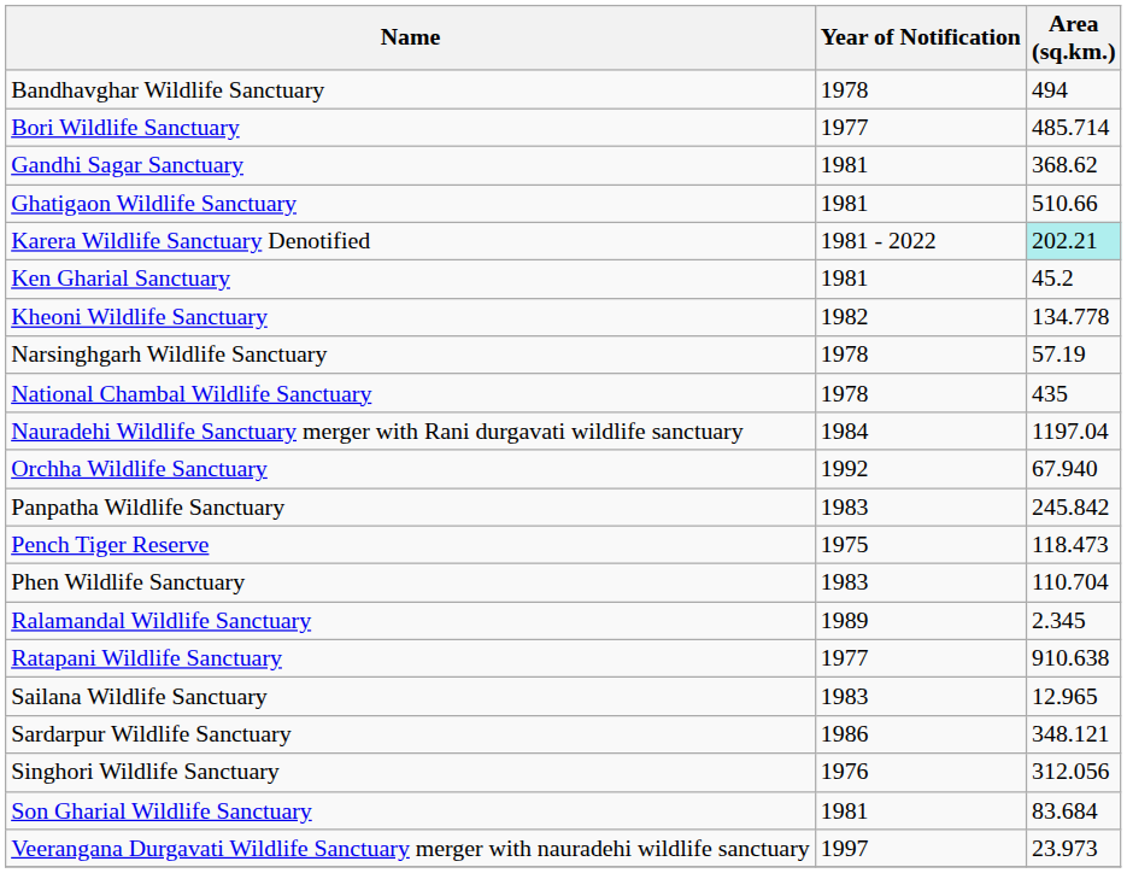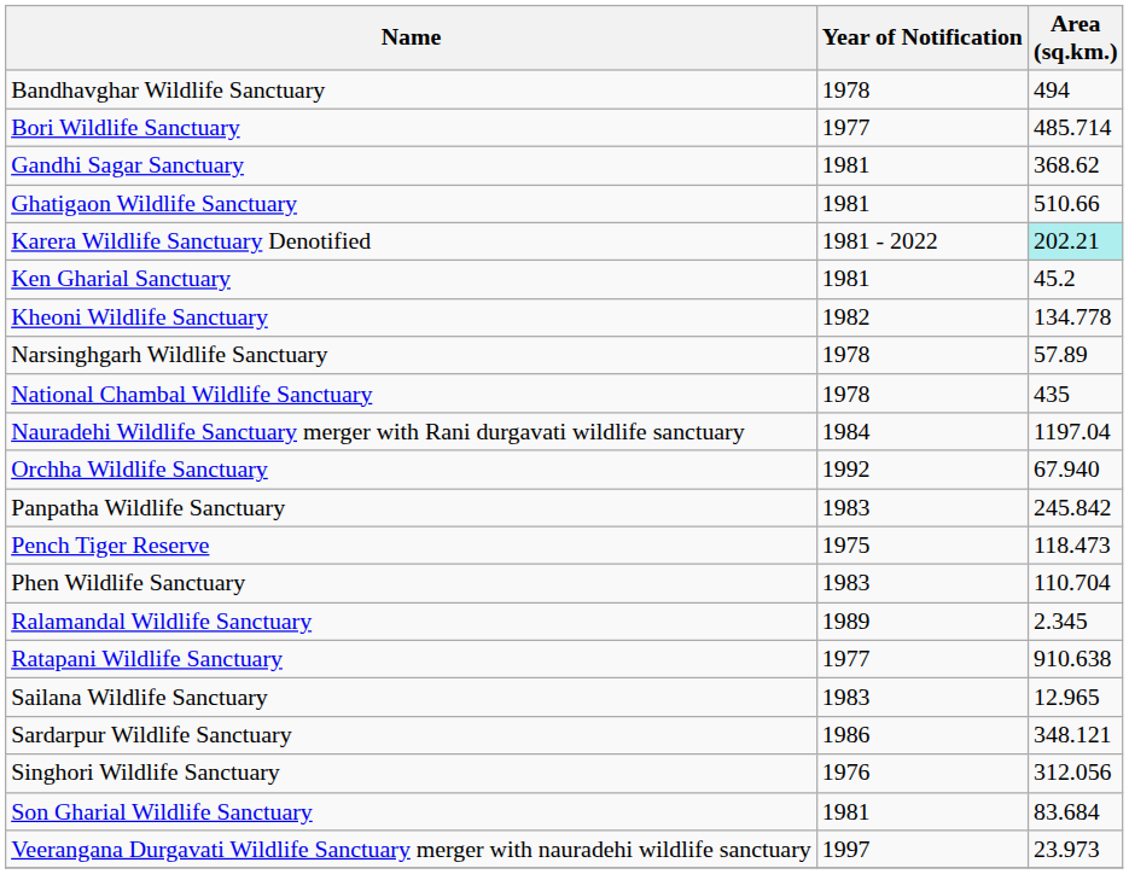 <table class="wikitable sortable">
 <tr>
 <th>Name</th>
 <th>Year of Notification</th>
 <th>Area<br>(sq.km.)</th>
 </tr>
 <tr>
 <td>Bandhavghar Wildlife Sanctuary</td>
 <td>1978</td>
 <td>494</td>
 </tr>
 <tr>
 <td><a href='#'>Bori Wildlife Sanctuary</a></td>
 <td>1977</td>
 <td>485.714</td>
 </tr>
 <tr>
 <td><a href='#'>Gandhi Sagar Sanctuary</a></td>
 <td>1981</td>
 <td>368.62</td>
 </tr>
 <tr>
 <td><a href='#'>Ghatigaon Wildlife Sanctuary</a></td>
 <td>1981</td>
 <td>510.66</td>
 </tr>
 <tr>
 <td><a href='#'>Karera Wildlife Sanctuary</a> Denotified</td>
 <td>1981 - 2022</td>
 <td style="background: paleturquoise;">202.21</td>
 </tr>
 <tr>
 <td><a href='#'>Ken Gharial Sanctuary</a></td>
 <td>1981</td>
 <td>45.2</td>
 </tr>
 <tr>
 <td><a href='#'>Kheoni Wildlife Sanctuary</a></td>
 <td>1982</td>
 <td>134.778</td>
 </tr>
 <tr>
 <td>Narsinghgarh Wildlife Sanctuary</td>
 <td>1978</td>
-<td>57.19</td>
+<td>57.89</td>
 </tr>
 <tr>
 <td><a href='#'>National Chambal Wildlife Sanctuary</a></td>
 <td>1978</td>
 <td>435</td>
 </tr>
 <tr>
 <td><a href='#'>Nauradehi Wildlife Sanctuary</a> merger with Rani durgavati wildlife sanctuary</td>
 <td>1984</td>
 <td>1197.04</td>
 </tr>
 <tr>
 <td><a href='#'>Orchha Wildlife Sanctuary</a></td>
 <td>1992</td>
 <td>67.940</td>
 </tr>
 <tr>
 <td>Panpatha Wildlife Sanctuary</td>
 <td>1983</td>
 <td>245.842</td>
 </tr>
 <tr>
 <td><a href='#'>Pench Tiger Reserve</a></td>
 <td>1975</td>
 <td>118.473</td>
 </tr>
 <tr>
 <td>Phen Wildlife Sanctuary</td>
 <td>1983</td>
 <td>110.704</td>
 </tr>
 <tr>
 <td><a href='#'>Ralamandal Wildlife Sanctuary</a></td>
 <td>1989</td>
 <td>2.345</td>
 </tr>
 <tr>
 <td><a href='#'>Ratapani Wildlife Sanctuary</a></td>
 <td>1977</td>
 <td>910.638</td>
 </tr>
 <tr>
 <td>Sailana Wildlife Sanctuary</td>
 <td>1983</td>
 <td>12.965</td>
 </tr>
 <tr>
 <td>Sardarpur Wildlife Sanctuary</td>
 <td>1986</td>
 <td>348.121</td>
 </tr>
 <tr>
 <td>Singhori Wildlife Sanctuary</td>
 <td>1976</td>
 <td>312.056</td>
 </tr>
 <tr>
 <td><a href='#'>Son Gharial Wildlife Sanctuary</a></td>
 <td>1981</td>
 <td>83.684</td>
 </tr>
 <tr>
 <td><a href='#'>Veerangana Durgavati Wildlife Sanctuary</a> merger with nauradehi wildlife sanctuary</td>
 <td>1997</td>
 <td>23.973</td>
 </tr>
 <tr>
 </tr>
 </table>
